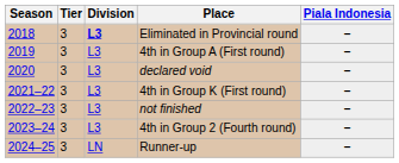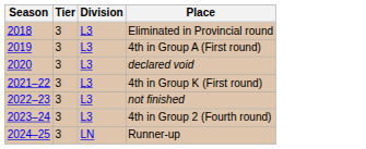 <table class="wikitable">
 <tr style="background:#f0f6fa;">
 <th>Season</th>
 <th>Tier</th>
 <th>Division</th>
 <th>Place</th>
-<th><a href='#'>Piala Indonesia</a></th>
 </tr>
 <tr>
 <td style="background:#dec5ab;"><a href='#'>2018</a></td>
 <td style="background:#dec5ab;">3</td>
-<td style="background:#dec5ab;"><strong><a href='#'>L3</a></strong></td>
+<td style="background:#dec5ab;"><a href='#'>L3</a></td>
 <td style="background:#dec5ab;">Eliminated in Provincial round</td>
-<th style="background:#efefef;">–</th>
 </tr>
 <tr>
 <td style="background:#dec5ab;"><a href='#'>2019</a></td>
 <td style="background:#dec5ab;">3</td>
 <td style="background:#dec5ab;"><a href='#'>L3</a></td>
 <td style="background:#dec5ab;">4th in Group A (First round)</td>
-<th style="background:#efefef;">–</th>
 </tr>
 <tr>
 <td style="background:#dec5ab;"><a href='#'>2020</a></td>
 <td style="background:#dec5ab;">3</td>
 <td style="background:#dec5ab;"><a href='#'>L3</a></td>
 <td style="background:#dec5ab;"><em>declared void</em></td>
-<th style="background:#efefef;">–</th>
 </tr>
 <tr>
 <td style="background:#dec5ab;"><a href='#'>2021–22</a></td>
 <td style="background:#dec5ab;">3</td>
 <td style="background:#dec5ab;"><a href='#'>L3</a></td>
 <td style="background:#dec5ab;">4th in Group K (First round)</td>
-<th style="background:#efefef;">–</th>
 </tr>
 <tr>
 <td style="background:#dec5ab;"><a href='#'>2022–23</a></td>
 <td style="background:#dec5ab;">3</td>
 <td style="background:#dec5ab;"><a href='#'>L3</a></td>
 <td style="background:#dec5ab;"><em>not finished</em></td>
-<th style="background:#efefef;">–</th>
 </tr>
 <tr>
 <td style="background:#dec5ab;"><a href='#'>2023–24</a></td>
 <td style="background:#dec5ab;">3</td>
 <td style="background:#dec5ab;"><a href='#'>L3</a></td>
 <td style="background:#dec5ab;">4th in Group 2 (Fourth round)</td>
-<th style="background:#efefef;">–</th>
 </tr>
 <tr>
 <td style="background:#dec5ab;"><a href='#'>2024–25</a></td>
 <td style="background:#dec5ab;">3</td>
 <td style="background:#dec5ab;"><a href='#'>LN</a></td>
 <td style="background:#dec5ab;">Runner-up</td>
-<th style="background:#efefef;">–</th>
 </tr>
 </table>
